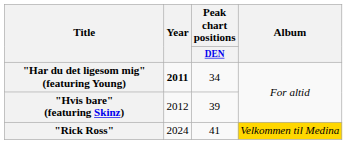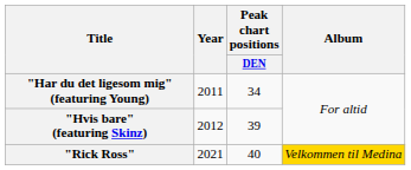 <table class="wikitable plainrowheaders" style="text-align:center;" border="1">
 <tr>
 <th scope="col" rowspan="2" style="width:14em;">Title</th>
 <th scope="col" rowspan="2" style="width:1em;">Year</th>
 <th scope="col" colspan="1">Peak chart positions</th>
 <th scope="col" rowspan="2">Album</th>
 </tr>
 <tr>
 <th scope="col" style="width:4em;font-size:85%"><a href='#'>DEN</a><br></th>
 </tr>
 <tr>
 <th scope="row">"Har du det ligesom mig"<br><span>(featuring Young)</span></th>
-<td><strong>2011</strong></td>
+<td>2011</td>
 <td>34</td>
 <td rowspan="2"><em>For altid</em></td>
 </tr>
 <tr>
 <th scope="row">"Hvis bare"<br><span>(featuring <a href='#'>Skinz</a>)</span></th>
 <td>2012</td>
 <td>39</td>
 </tr>
 <tr>
 <th scope="row">"Rick Ross"</th>
-<td>2024</td>
-<td>41<br></td>
+<td>2021</td>
+<td>40<br></td>
 <td style="background: gold;"><em>Velkommen til Medina</em></td>
 </tr>
 </table>
